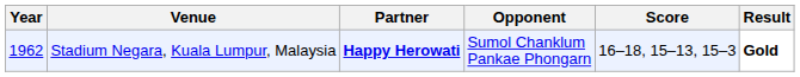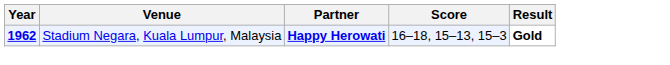 <table class="sortable wikitable" style="font-size: 90%;">
 <tr>
 <th>Year</th>
 <th>Venue</th>
 <th>Partner</th>
-<th>Opponent</th>
 <th>Score</th>
 <th>Result</th>
 </tr>
 <tr style="background:#ECF2FF">
-<td align="center"><a href='#'>1962</a></td>
+<td align="center"><strong><a href='#'>1962</a></strong></td>
 <td align="left"><a href='#'>Stadium Negara</a>, <a href='#'>Kuala Lumpur</a>, Malaysia</td>
 <td align="left"><strong> <a href='#'>Happy Herowati</a></strong></td>
-<td align="left"> <a href='#'>Sumol Chanklum</a><br> <a href='#'>Pankae Phongarn</a></td>
 <td align="left">16–18, 15–13, 15–3</td>
 <td style="text-align:left; background:white"> <strong>Gold</strong></td>
 </tr>
 </table>
